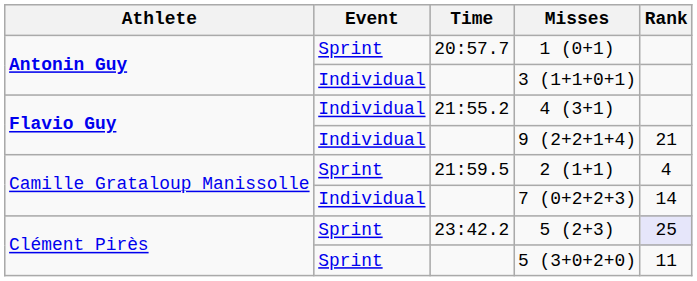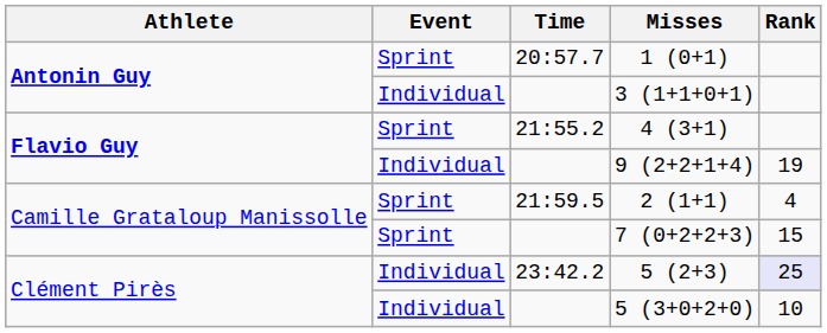 <table class="wikitable" style="font-size:90%">
 <tr>
 <th>Athlete</th>
 <th>Event</th>
 <th>Time</th>
 <th>Misses</th>
 <th>Rank</th>
 </tr>
 <tr align=center>
 <td align=left rowspan=2><strong><a href='#'>Antonin Guy</a></strong></td>
 <td align=left><a href='#'>Sprint</a></td>
 <td>20:57.7</td>
 <td>1 (0+1)</td>
 <td></td>
 </tr>
 <tr align=center>
 <td align=left><a href='#'>Individual</a></td>
 <td></td>
 <td>3 (1+1+0+1)</td>
 <td></td>
 </tr>
 <tr align=center>
 <td align=left rowspan=2><strong><a href='#'>Flavio Guy</a></strong></td>
-<td align=left><a href='#'>Individual</a></td>
+<td align=left><a href='#'>Sprint</a></td>
 <td>21:55.2</td>
 <td>4 (3+1)</td>
 <td></td>
 </tr>
 <tr align=center>
 <td align=left><a href='#'>Individual</a></td>
 <td></td>
 <td>9 (2+2+1+4)</td>
-<td>21</td>
+<td>19</td>
 </tr>
 <tr align=center>
 <td align=left rowspan=2><a href='#'>Camille Grataloup Manissolle</a></td>
 <td align=left><a href='#'>Sprint</a></td>
 <td>21:59.5</td>
 <td>2 (1+1)</td>
 <td>4</td>
 </tr>
 <tr align=center>
-<td align=left><a href='#'>Individual</a></td>
+<td align=left><a href='#'>Sprint</a></td>
 <td></td>
 <td>7 (0+2+2+3)</td>
-<td>14</td>
+<td>15</td>
 </tr>
 <tr align=center>
 <td align=left rowspan=2><a href='#'>Clément Pirès</a></td>
-<td align=left><a href='#'>Sprint</a></td>
+<td align=left><a href='#'>Individual</a></td>
 <td>23:42.2</td>
 <td>5 (2+3)</td>
 <td style="background: lavender;">25</td>
 </tr>
 <tr align=center>
-<td align=left><a href='#'>Sprint</a></td>
+<td align=left><a href='#'>Individual</a></td>
 <td></td>
 <td>5 (3+0+2+0)</td>
-<td>11</td>
+<td>10</td>
 </tr>
 </table>
